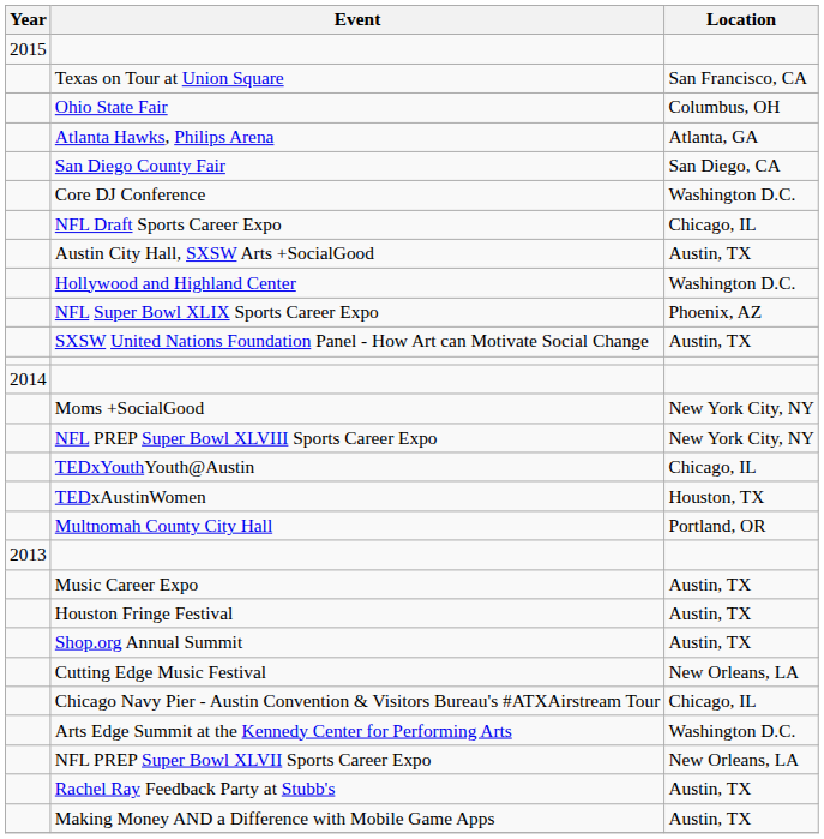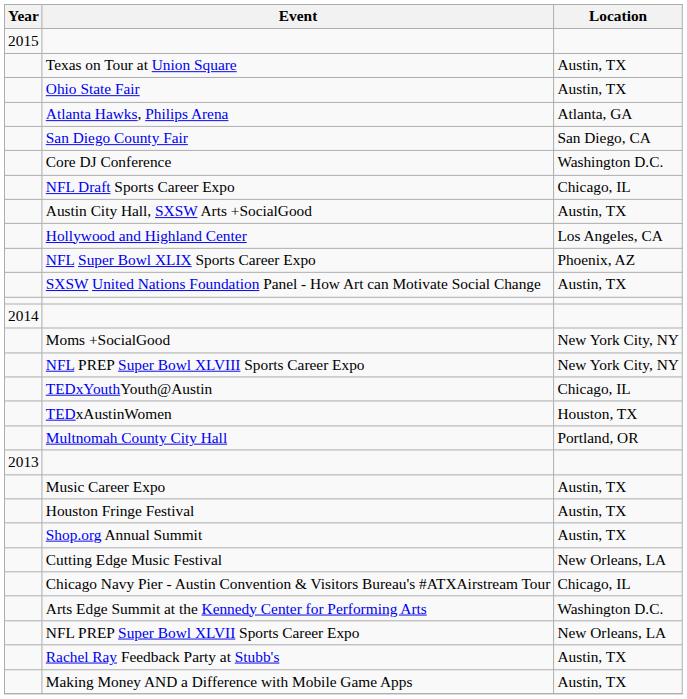 <table class="wikitable">
 <tr>
 <th>Year</th>
 <th>Event</th>
 <th>Location</th>
 </tr>
 <tr>
 <td>2015</td>
 <td></td>
 <td></td>
 </tr>
 <tr>
 <td></td>
 <td>Texas on Tour at <a href='#'>Union Square</a></td>
-<td>San Francisco, CA</td>
+<td>Austin, TX</td>
 </tr>
 <tr>
 <td></td>
 <td><a href='#'>Ohio State Fair</a></td>
-<td>Columbus, OH</td>
+<td>Austin, TX</td>
 </tr>
 <tr>
 <td></td>
 <td><a href='#'>Atlanta Hawks</a>, <a href='#'>Philips Arena</a></td>
 <td>Atlanta, GA</td>
 </tr>
 <tr>
 <td></td>
 <td><a href='#'>San Diego County Fair</a></td>
 <td>San Diego, CA</td>
 </tr>
 <tr>
 <td></td>
 <td>Core DJ Conference</td>
 <td>Washington D.C.</td>
 </tr>
 <tr>
 <td></td>
 <td><a href='#'>NFL Draft</a> Sports Career Expo</td>
 <td>Chicago, IL</td>
 </tr>
 <tr>
 <td></td>
 <td>Austin City Hall, <a href='#'>SXSW</a> Arts +SocialGood</td>
 <td>Austin, TX</td>
 </tr>
 <tr>
 <td></td>
 <td><a href='#'>Hollywood and Highland Center</a></td>
-<td>Washington D.C.</td>
+<td>Los Angeles, CA</td>
 </tr>
 <tr>
 <td></td>
 <td><a href='#'>NFL</a> <a href='#'>Super Bowl XLIX</a> Sports Career Expo</td>
 <td>Phoenix, AZ</td>
 </tr>
 <tr>
 <td></td>
 <td><a href='#'>SXSW</a> <a href='#'>United Nations Foundation</a> Panel - How Art can Motivate Social Change</td>
 <td>Austin, TX</td>
 </tr>
 <tr>
 <td></td>
 <td></td>
 <td></td>
 </tr>
 <tr>
 <td>2014</td>
 <td></td>
 <td></td>
 </tr>
 <tr>
 <td></td>
 <td>Moms +SocialGood</td>
 <td>New York City, NY</td>
 </tr>
 <tr>
 <td></td>
 <td><a href='#'>NFL</a> PREP <a href='#'>Super Bowl XLVIII</a> Sports Career Expo </td>
 <td>New York City, NY</td>
 </tr>
 <tr>
 <td></td>
 <td><a href='#'>TEDxYouth</a>Youth@Austin</td>
 <td>Chicago, IL</td>
 </tr>
 <tr>
 <td></td>
 <td><a href='#'>TED</a>xAustinWomen</td>
 <td>Houston, TX</td>
 </tr>
 <tr>
 <td></td>
 <td><a href='#'>Multnomah County City Hall</a></td>
 <td>Portland, OR</td>
 </tr>
 <tr>
 <td>2013</td>
 <td></td>
 <td></td>
 </tr>
 <tr>
 <td></td>
 <td>Music Career Expo</td>
 <td>Austin, TX</td>
 </tr>
 <tr>
 <td></td>
 <td>Houston Fringe Festival </td>
 <td>Austin, TX</td>
 </tr>
 <tr>
 <td></td>
 <td><a href='#'>Shop.org</a> Annual Summit</td>
 <td>Austin, TX</td>
 </tr>
 <tr>
 <td></td>
 <td>Cutting Edge Music Festival</td>
 <td>New Orleans, LA</td>
 </tr>
 <tr>
 <td></td>
 <td>Chicago Navy Pier - Austin Convention & Visitors Bureau's #ATXAirstream Tour</td>
 <td>Chicago, IL</td>
 </tr>
 <tr>
 <td></td>
 <td>Arts Edge Summit at the <a href='#'>Kennedy Center for Performing Arts</a></td>
 <td>Washington D.C.</td>
 </tr>
 <tr>
 <td></td>
 <td>NFL PREP <a href='#'>Super Bowl XLVII</a> Sports Career Expo</td>
 <td>New Orleans, LA</td>
 </tr>
 <tr>
 <td></td>
 <td><a href='#'>Rachel Ray</a> Feedback Party at <a href='#'>Stubb's</a></td>
 <td>Austin, TX</td>
 </tr>
 <tr>
 <td></td>
 <td>Making Money AND a Difference with Mobile Game Apps</td>
 <td>Austin, TX</td>
 </tr>
 <tr>
 </tr>
 </table>
